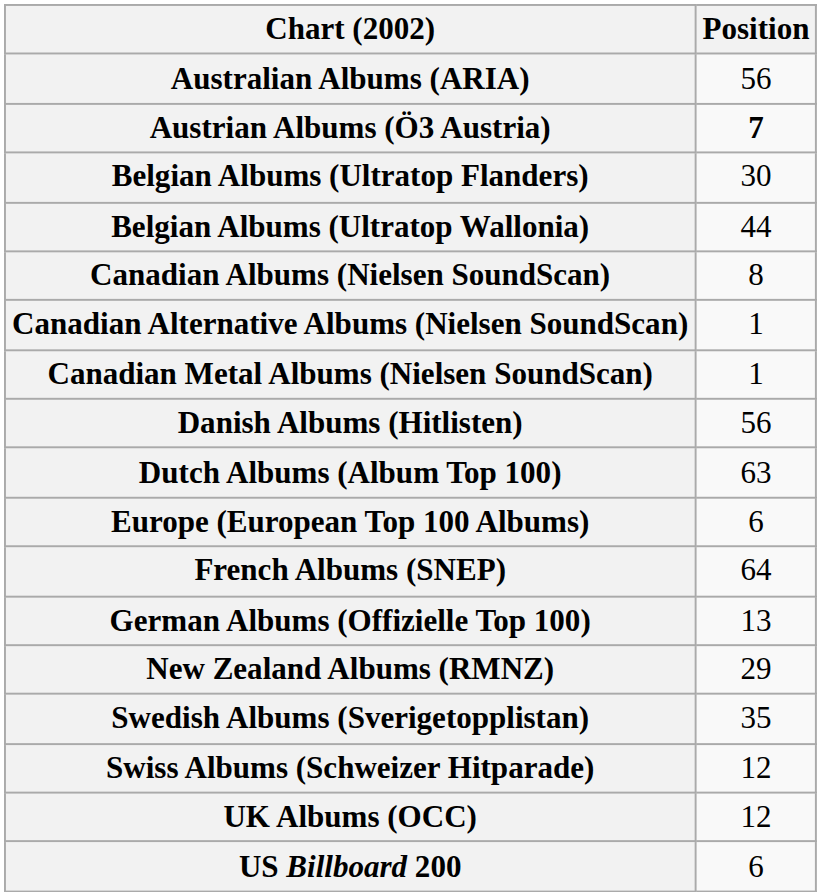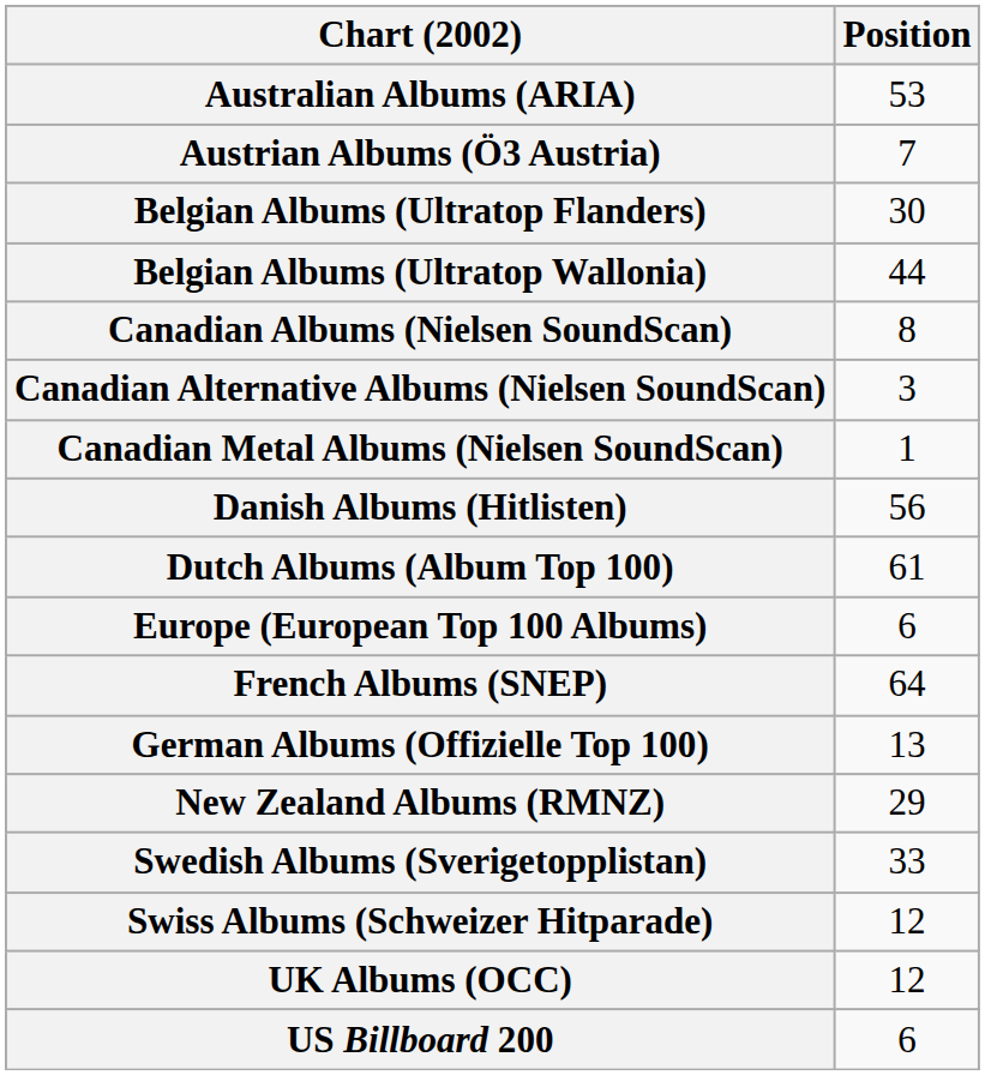 <table class="wikitable sortable plainrowheaders" style="text-align:center">
 <tr>
 <th scope="col">Chart (2002)</th>
 <th scope="col">Position</th>
 </tr>
 <tr>
 <th scope="row">Australian Albums (ARIA)</th>
-<td>56</td>
+<td>53</td>
 </tr>
 <tr>
 <th scope="row">Austrian Albums (Ö3 Austria)</th>
-<td><strong>7</strong></td>
+<td>7</td>
 </tr>
 <tr>
 <th scope="row">Belgian Albums (Ultratop Flanders)</th>
 <td>30</td>
 </tr>
 <tr>
 <th scope="row">Belgian Albums (Ultratop Wallonia)</th>
 <td>44</td>
 </tr>
 <tr>
 <th scope="row">Canadian Albums (Nielsen SoundScan)</th>
 <td>8</td>
 </tr>
 <tr>
 <th scope="row">Canadian Alternative Albums (Nielsen SoundScan)</th>
-<td>1</td>
+<td>3</td>
 </tr>
 <tr>
 <th scope="row">Canadian Metal Albums (Nielsen SoundScan)</th>
 <td>1</td>
 </tr>
 <tr>
 <th scope="row">Danish Albums (Hitlisten)</th>
 <td>56</td>
 </tr>
 <tr>
 <th scope="row">Dutch Albums (Album Top 100)</th>
-<td>63</td>
+<td>61</td>
 </tr>
 <tr>
 <th scope="row">Europe (European Top 100 Albums)</th>
 <td>6</td>
 </tr>
 <tr>
 <th scope="row">French Albums (SNEP)</th>
 <td>64</td>
 </tr>
 <tr>
 <th scope="row">German Albums (Offizielle Top 100)</th>
 <td>13</td>
 </tr>
 <tr>
 <th scope="row">New Zealand Albums (RMNZ)</th>
 <td>29</td>
 </tr>
 <tr>
 <th scope="row">Swedish Albums (Sverigetopplistan)</th>
-<td>35</td>
+<td>33</td>
 </tr>
 <tr>
 <th scope="row">Swiss Albums (Schweizer Hitparade)</th>
 <td>12</td>
 </tr>
 <tr>
 <th scope="row">UK Albums (OCC)</th>
 <td>12</td>
 </tr>
 <tr>
 <th scope="row">US <em>Billboard</em> 200</th>
 <td>6</td>
 </tr>
 </table>
